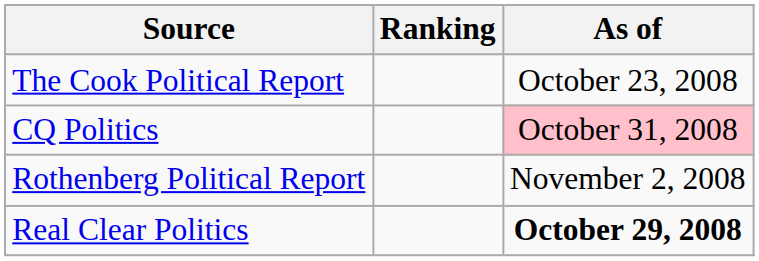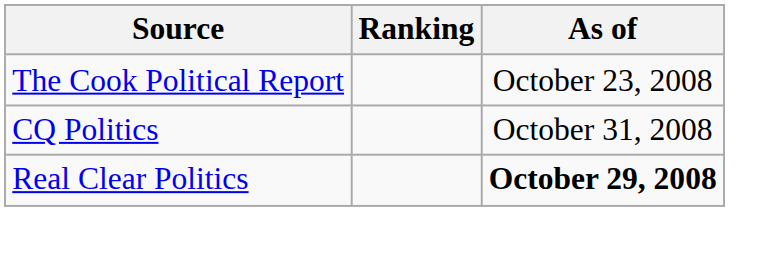 <table class="wikitable" style="text-align:center">
 <tr>
 <th>Source</th>
 <th>Ranking</th>
 <th>As of</th>
 </tr>
 <tr>
 <td align=left><a href='#'>The Cook Political Report</a></td>
 <td></td>
 <td>October 23, 2008</td>
 </tr>
 <tr>
 <td align=left><a href='#'>CQ Politics</a></td>
 <td></td>
-<td style="background: pink;">October 31, 2008</td>
-</tr>
-<tr>
-<td align=left><a href='#'>Rothenberg Political Report</a></td>
-<td></td>
-<td>November 2, 2008</td>
+<td>October 31, 2008</td>
 </tr>
 <tr>
 <td align=left><a href='#'>Real Clear Politics</a></td>
 <td></td>
 <td><strong>October 29, 2008</strong></td>
 </tr>
 </table>
